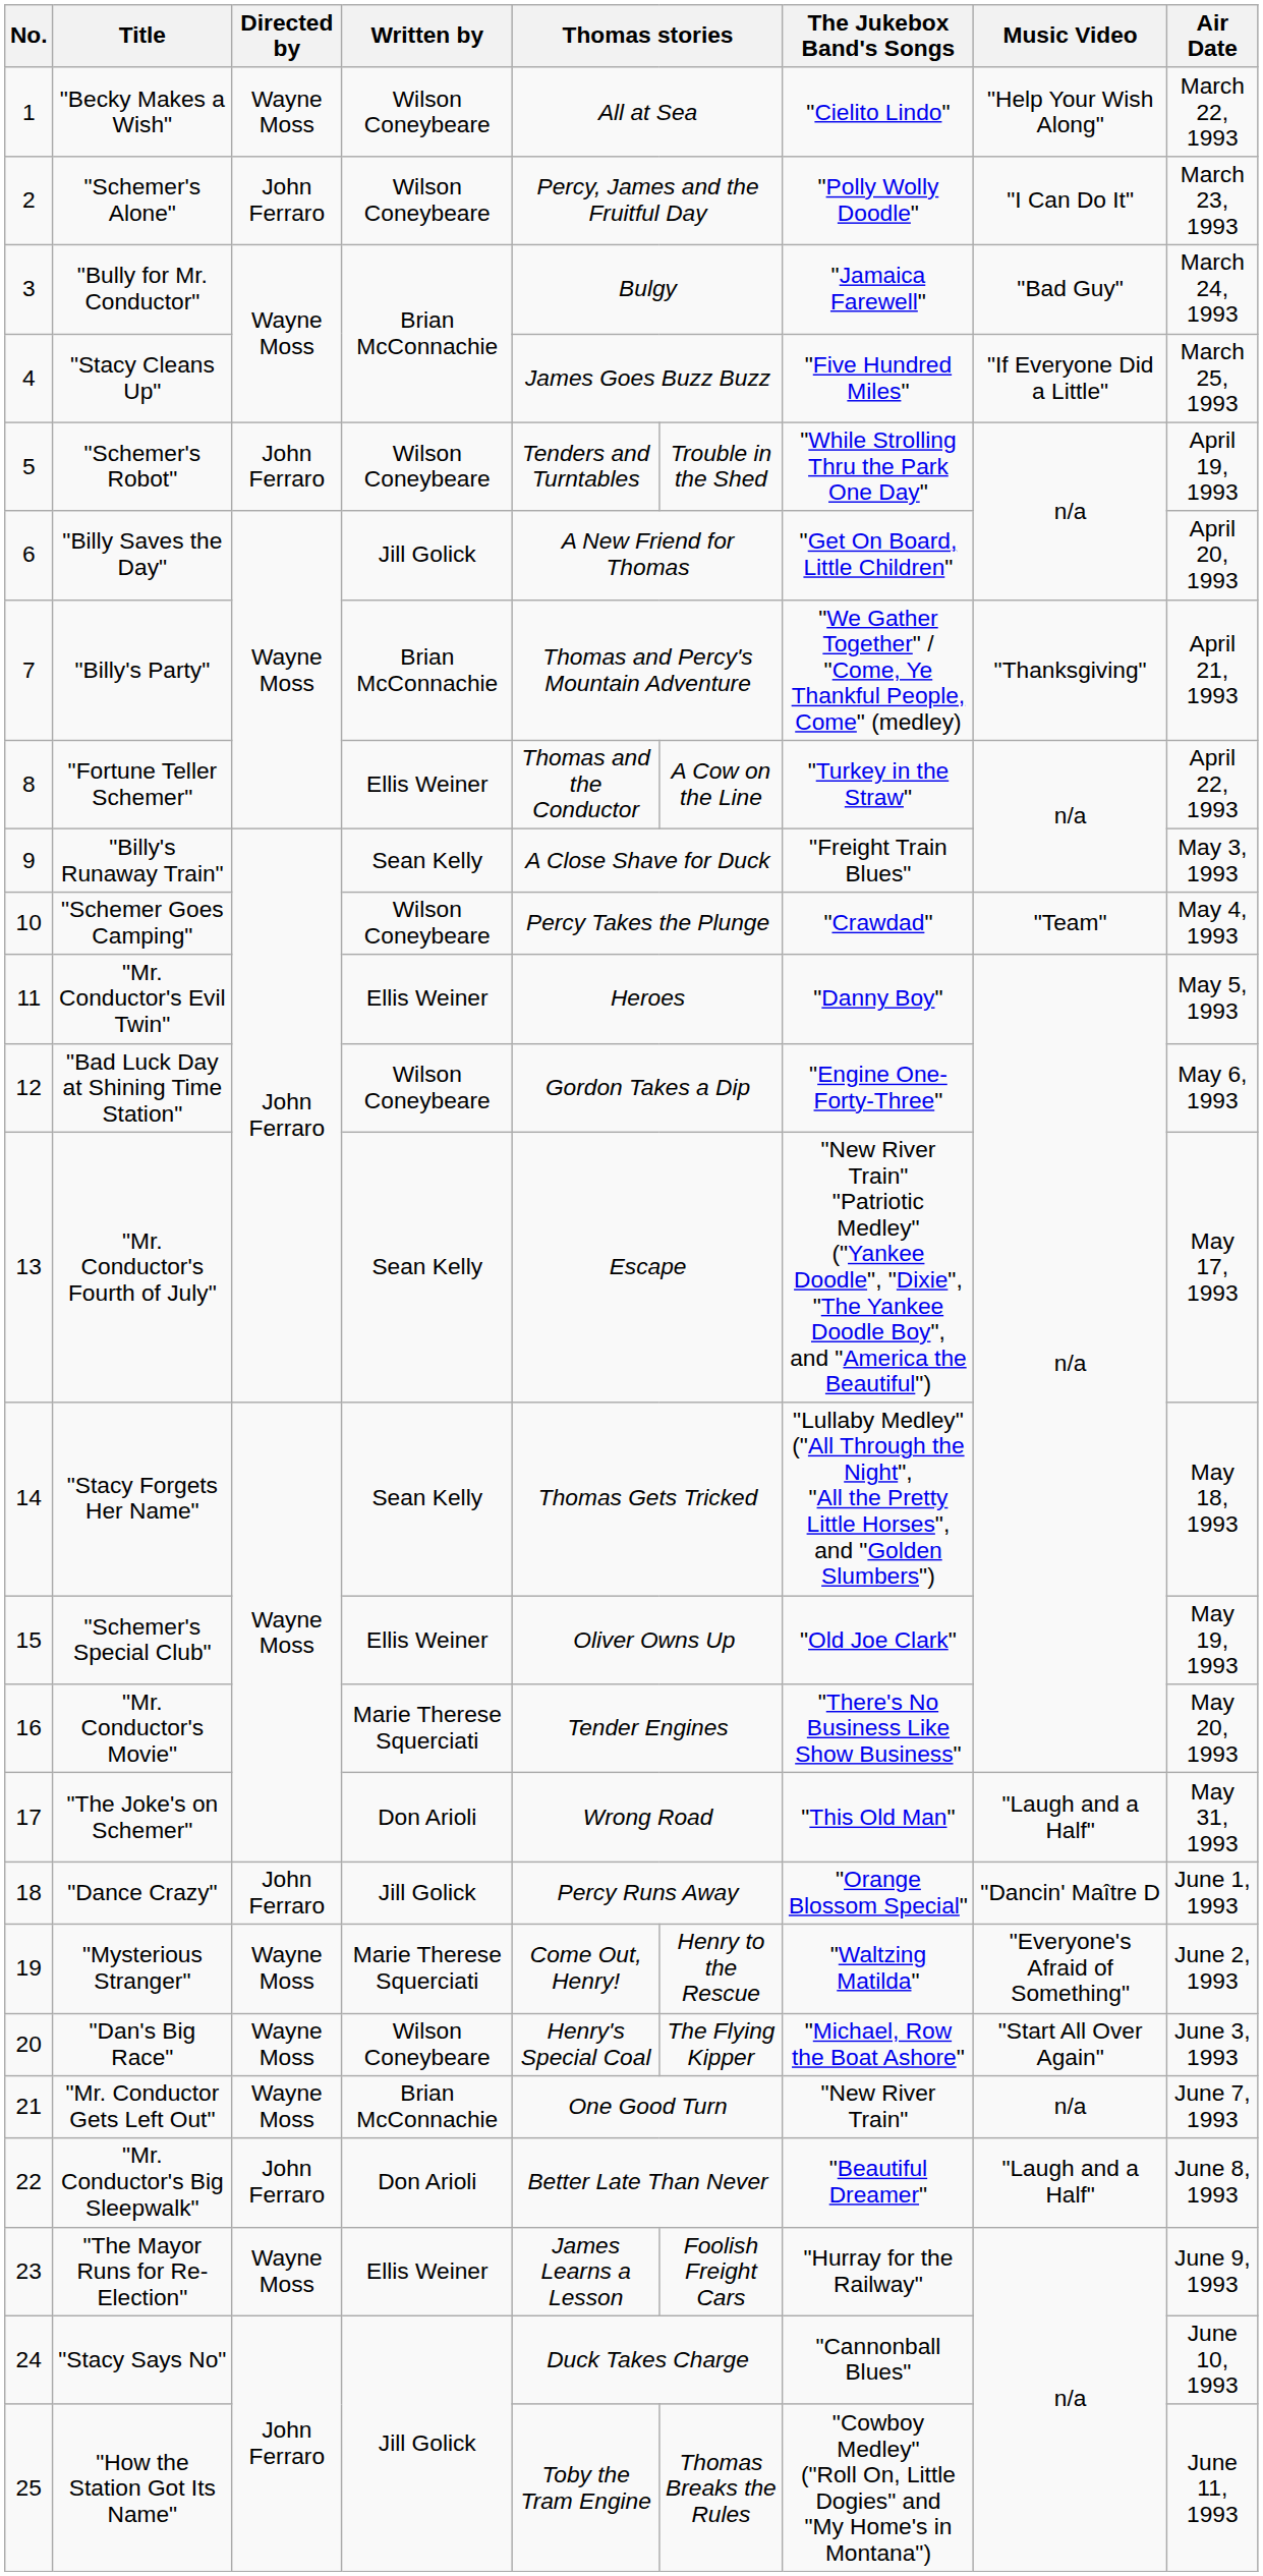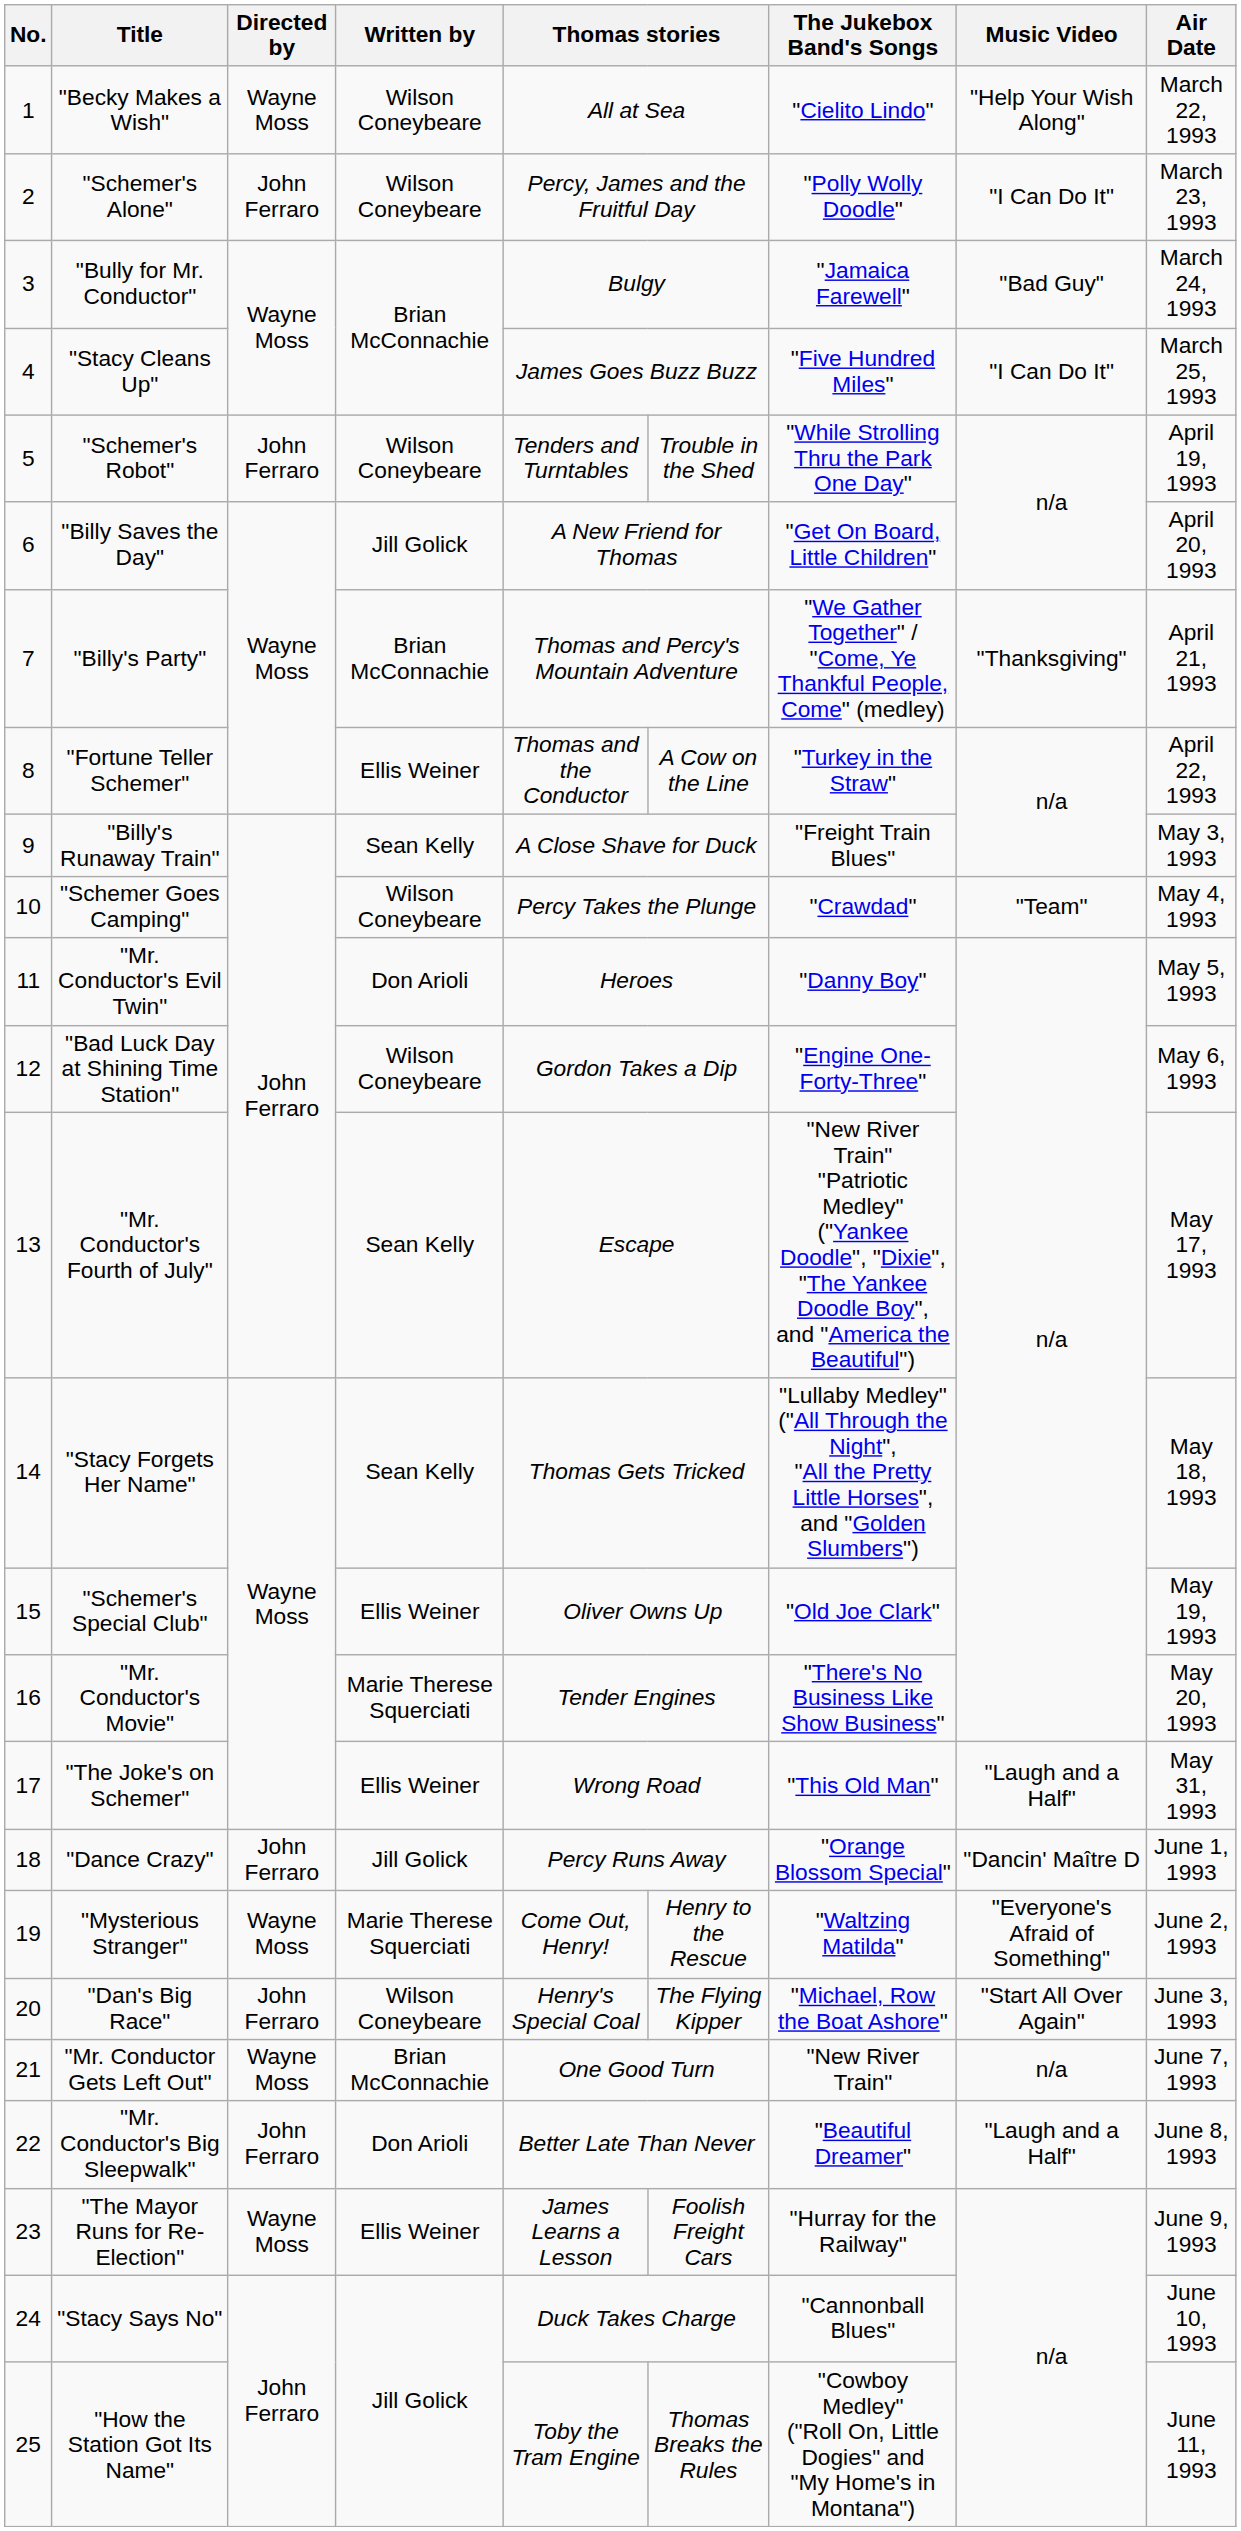 <table class="wikitable" style="text-align:center;">
 <tr>
 <th>No.</th>
 <th>Title</th>
 <th>Directed by</th>
 <th>Written by</th>
 <th colspan = "2">Thomas stories</th>
 <th>The Jukebox Band's Songs</th>
 <th>Music Video</th>
 <th>Air Date</th>
 </tr>
 <tr>
 <td>1</td>
 <td>"Becky Makes a Wish"</td>
 <td>Wayne Moss</td>
 <td>Wilson Coneybeare</td>
 <td colspan = "2"><em>All at Sea</em></td>
 <td>"<a href='#'>Cielito Lindo</a>"</td>
 <td>"Help Your Wish Along"</td>
 <td>March 22, 1993</td>
 </tr>
 <tr>
 <td>2</td>
 <td>"Schemer's Alone"</td>
 <td>John Ferraro</td>
 <td>Wilson Coneybeare</td>
 <td colspan = "2"><em>Percy, James and the Fruitful Day</em></td>
 <td>"<a href='#'>Polly Wolly Doodle</a>"</td>
 <td>"I Can Do It"</td>
 <td>March 23, 1993</td>
 </tr>
 <tr>
 <td>3</td>
 <td>"Bully for Mr. Conductor"</td>
 <td rowspan="2">Wayne Moss</td>
 <td rowspan="2">Brian McConnachie</td>
 <td colspan = "2"><em>Bulgy</em></td>
 <td>"<a href='#'>Jamaica Farewell</a>"</td>
 <td>"Bad Guy"</td>
 <td>March 24, 1993</td>
 </tr>
 <tr>
 <td>4</td>
 <td>"Stacy Cleans Up"</td>
 <td colspan="2"><em>James Goes Buzz Buzz</em></td>
 <td>"<a href='#'>Five Hundred Miles</a>"</td>
-<td>"If Everyone Did a Little"</td>
+<td>"I Can Do It"</td>
 <td>March 25, 1993</td>
 </tr>
 <tr>
 <td>5</td>
 <td>"Schemer's Robot"</td>
 <td>John Ferraro</td>
 <td>Wilson Coneybeare</td>
 <td><em>Tenders and Turntables</em></td>
 <td><em>Trouble in the Shed</em></td>
 <td>"<a href='#'>While Strolling Thru the Park One Day</a>"</td>
 <td rowspan="2">n/a</td>
 <td>April 19, 1993</td>
 </tr>
 <tr>
 <td>6</td>
 <td>"Billy Saves the Day"</td>
 <td rowspan="3">Wayne Moss</td>
 <td>Jill Golick</td>
 <td colspan = "2"><em>A New Friend for Thomas</em></td>
 <td>"<a href='#'>Get On Board, Little Children</a>"</td>
 <td>April 20, 1993</td>
 </tr>
 <tr>
 <td>7</td>
 <td>"Billy's Party"</td>
 <td>Brian McConnachie</td>
 <td colspan = "2"><em>Thomas and Percy's Mountain Adventure</em></td>
 <td>"<a href='#'>We Gather Together</a>" /<br>"<a href='#'>Come, Ye Thankful People, Come</a>" (medley)</td>
 <td>"Thanksgiving"</td>
 <td>April 21, 1993</td>
 </tr>
 <tr>
 <td>8</td>
 <td>"Fortune Teller Schemer"</td>
 <td>Ellis Weiner</td>
 <td><em>Thomas and the Conductor</em></td>
 <td><em>A Cow on the Line</em></td>
 <td>"<a href='#'>Turkey in the Straw</a>"</td>
 <td rowspan="2">n/a</td>
 <td>April 22, 1993</td>
 </tr>
 <tr>
 <td>9</td>
 <td>"Billy's Runaway Train"</td>
 <td rowspan="5">John Ferraro</td>
 <td>Sean Kelly</td>
 <td colspan = "2"><em>A Close Shave for Duck</em></td>
 <td>"Freight Train Blues"</td>
 <td>May 3, 1993</td>
 </tr>
 <tr>
 <td>10</td>
 <td>"Schemer Goes Camping"</td>
 <td>Wilson Coneybeare</td>
 <td colspan = "2"><em>Percy Takes the Plunge</em></td>
 <td>"<a href='#'>Crawdad</a>"</td>
 <td>"Team"</td>
 <td>May 4, 1993</td>
 </tr>
 <tr>
 <td>11</td>
 <td>"Mr. Conductor's Evil Twin"</td>
-<td>Ellis Weiner</td>
+<td>Don Arioli</td>
 <td colspan = "2"><em>Heroes</em></td>
 <td>"<a href='#'>Danny Boy</a>"</td>
 <td rowspan="6">n/a</td>
 <td>May 5, 1993</td>
 </tr>
 <tr>
 <td>12</td>
 <td>"Bad Luck Day at Shining Time Station"</td>
 <td>Wilson Coneybeare</td>
 <td colspan = "2"><em>Gordon Takes a Dip</em></td>
 <td>"<a href='#'>Engine One-Forty-Three</a>"</td>
 <td>May 6, 1993</td>
 </tr>
 <tr>
 <td>13</td>
 <td>"Mr. Conductor's Fourth of July"</td>
 <td>Sean Kelly</td>
 <td colspan = "2"><em>Escape</em></td>
 <td>"New River Train"<br>"Patriotic Medley"<br>("<a href='#'>Yankee Doodle</a>", "<a href='#'>Dixie</a>",<br>"<a href='#'>The Yankee Doodle Boy</a>",<br>and "<a href='#'>America the Beautiful</a>")</td>
 <td>May 17, 1993</td>
 </tr>
 <tr>
 <td>14</td>
 <td>"Stacy Forgets Her Name"</td>
 <td rowspan="4">Wayne Moss</td>
 <td>Sean Kelly</td>
 <td colspan = "2"><em>Thomas Gets Tricked</em></td>
 <td>"Lullaby Medley"<br>("<a href='#'>All Through the Night</a>",<br>"<a href='#'>All the Pretty Little Horses</a>",<br>and "<a href='#'>Golden Slumbers</a>")</td>
 <td>May 18, 1993</td>
 </tr>
 <tr>
 <td>15</td>
 <td>"Schemer's Special Club"</td>
 <td>Ellis Weiner</td>
 <td colspan = "2">  <em>Oliver Owns Up</em></td>
 <td>"<a href='#'>Old Joe Clark</a>"</td>
 <td>May 19, 1993</td>
 </tr>
 <tr>
 <td>16</td>
 <td>"Mr. Conductor's Movie"</td>
 <td>Marie Therese Squerciati</td>
 <td colspan = "2"><em>Tender Engines</em></td>
 <td>"<a href='#'>There's No Business Like Show Business</a>"</td>
 <td>May 20, 1993</td>
 </tr>
 <tr>
 <td>17</td>
 <td>"The Joke's on Schemer"</td>
-<td>Don Arioli</td>
+<td>Ellis Weiner</td>
 <td colspan = "2"><em>Wrong Road</em></td>
 <td>"<a href='#'>This Old Man</a>"</td>
 <td>"Laugh and a Half"</td>
 <td>May 31, 1993</td>
 </tr>
 <tr>
 <td>18</td>
 <td>"Dance Crazy"</td>
 <td>John Ferraro</td>
 <td>Jill Golick</td>
 <td colspan = "2"><em>Percy Runs Away</em></td>
 <td>"<a href='#'>Orange Blossom Special</a>"</td>
 <td>"Dancin' Maître D</td>
 <td>June 1, 1993</td>
 </tr>
 <tr>
 <td>19</td>
 <td>"Mysterious Stranger"</td>
 <td>Wayne Moss</td>
 <td>Marie Therese Squerciati</td>
 <td><em>Come Out, Henry!</em></td>
 <td><em>Henry to the Rescue</em></td>
 <td>"<a href='#'>Waltzing Matilda</a>"</td>
 <td>"Everyone's Afraid of Something"</td>
 <td>June 2, 1993</td>
 </tr>
 <tr>
 <td>20</td>
 <td>"Dan's Big Race"</td>
-<td>Wayne Moss</td>
+<td>John Ferraro</td>
 <td>Wilson Coneybeare</td>
 <td><em>Henry's Special Coal</em></td>
 <td><em>The Flying Kipper</em></td>
 <td>"<a href='#'>Michael, Row the Boat Ashore</a>"</td>
 <td>"Start All Over Again"</td>
 <td>June 3, 1993</td>
 </tr>
 <tr>
 <td>21</td>
 <td>"Mr. Conductor Gets Left Out"</td>
 <td>Wayne Moss</td>
 <td>Brian McConnachie</td>
 <td colspan = "2"><em>One Good Turn</em></td>
 <td>"New River Train"</td>
 <td>n/a</td>
 <td>June 7, 1993</td>
 </tr>
 <tr>
 <td>22</td>
 <td>"Mr. Conductor's Big Sleepwalk"</td>
 <td>John Ferraro</td>
 <td>Don Arioli</td>
 <td colspan = "2"><em>Better Late Than Never</em></td>
 <td>"<a href='#'>Beautiful Dreamer</a>"</td>
 <td>"Laugh and a Half"</td>
 <td>June 8, 1993</td>
 </tr>
 <tr>
 <td>23</td>
 <td>"The Mayor Runs for Re-Election"</td>
 <td>Wayne Moss</td>
 <td>Ellis Weiner</td>
 <td><em>James Learns a Lesson</em></td>
 <td><em>Foolish Freight Cars</em></td>
 <td>"Hurray for the Railway"</td>
 <td rowspan="3">n/a</td>
 <td>June 9, 1993</td>
 </tr>
 <tr>
 <td>24</td>
 <td>"Stacy Says No"</td>
 <td rowspan="2">John Ferraro</td>
 <td rowspan="2">Jill Golick</td>
 <td colspan = "2"><em>Duck Takes Charge</em></td>
 <td>"Cannonball Blues"</td>
 <td>June 10, 1993</td>
 </tr>
 <tr>
 <td>25</td>
 <td>"How the Station Got Its Name"</td>
 <td><em>Toby the Tram Engine</em></td>
 <td><em>Thomas Breaks the Rules</em></td>
 <td>"Cowboy Medley"<br>("Roll On, Little Dogies" and<br>"My Home's in Montana")</td>
 <td>June 11, 1993</td>
 </tr>
 </table>
